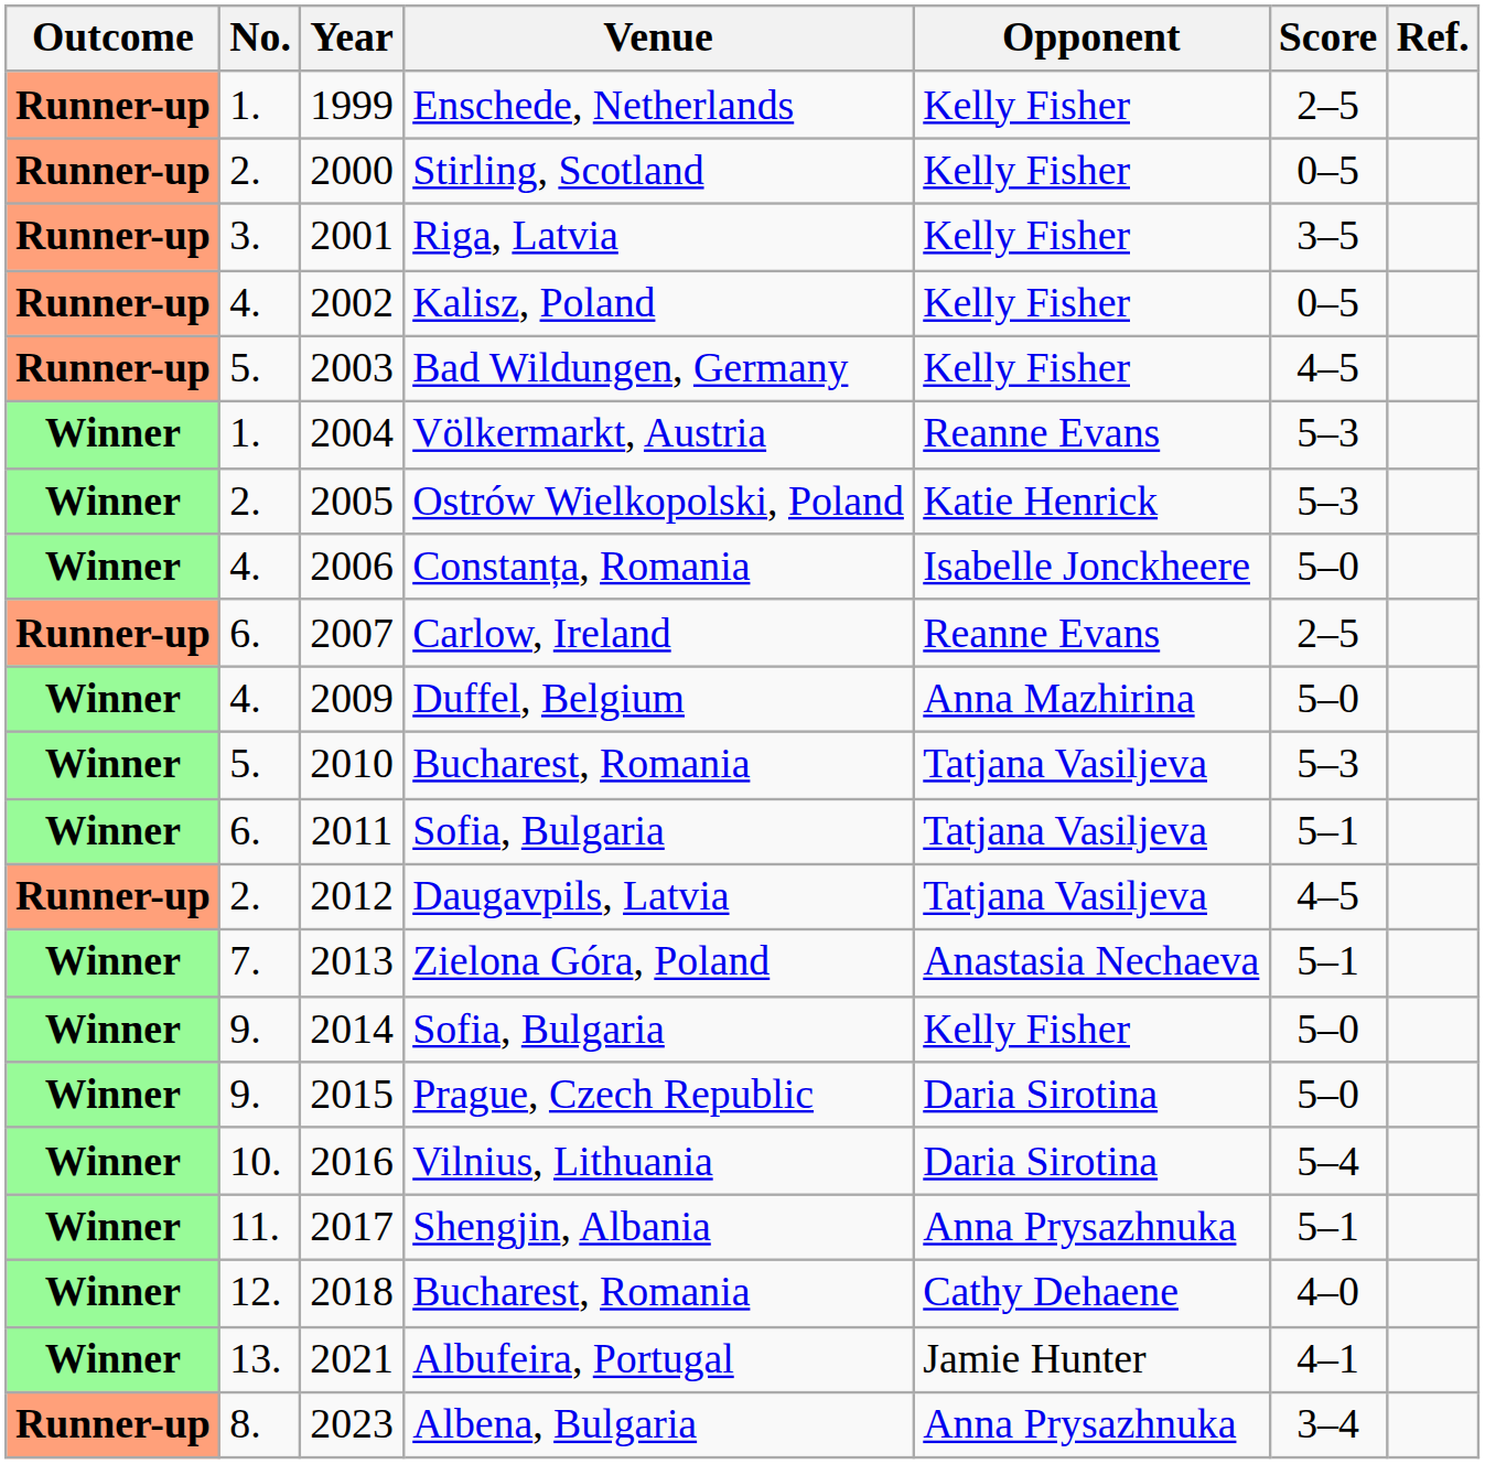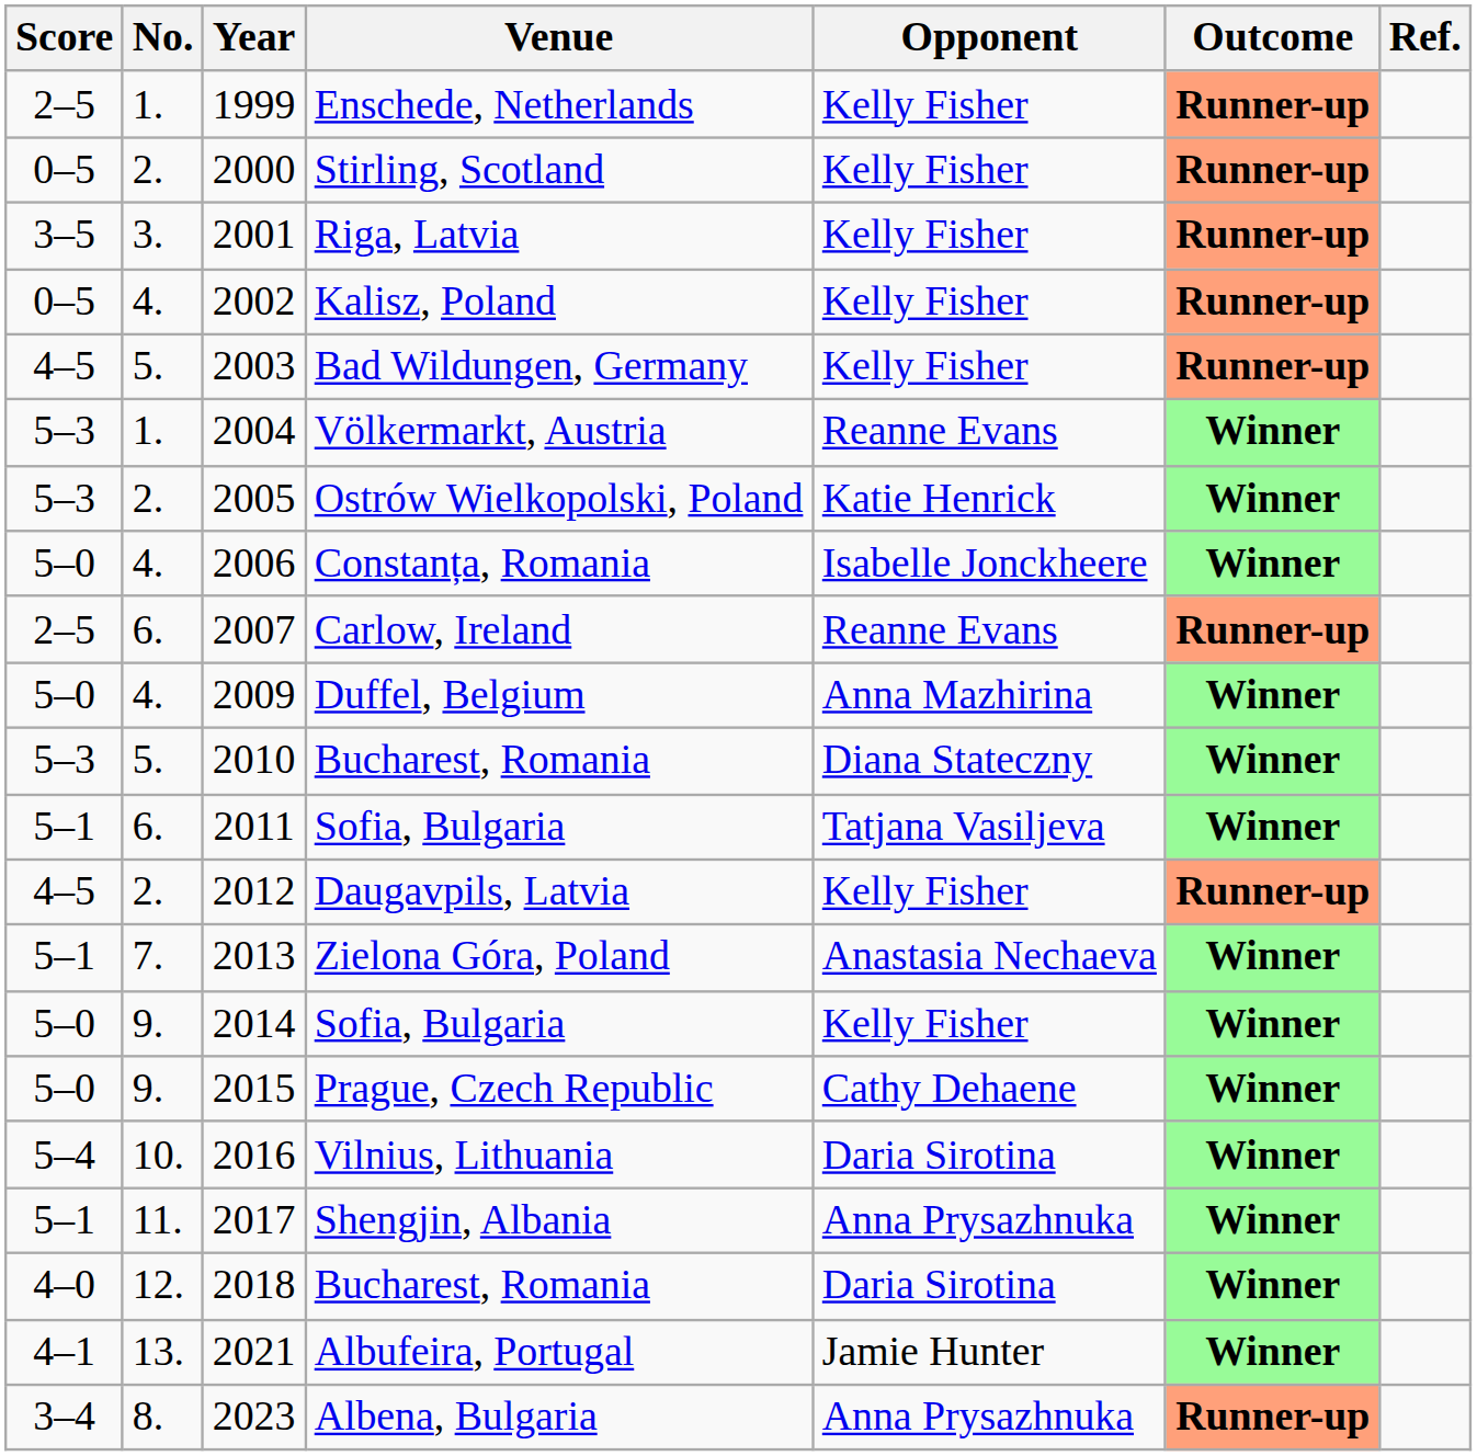 <table class="wikitable">
 <tr>
-<th>Outcome</th>
+<th>Score</th>
 <th>No.</th>
 <th>Year</th>
 <th>Venue</th>
 <th>Opponent</th>
-<th>Score</th>
+<th>Outcome</th>
 <th>Ref.</th>
 </tr>
 <tr>
-<th scope="row" style="background:#ffa07a;">Runner-up</th>
+<td align="center">2–5</td>
 <td>1.</td>
 <td align="center">1999</td>
 <td> <a href='#'>Enschede</a>, <a href='#'>Netherlands</a></td>
 <td> <a href='#'>Kelly Fisher</a></td>
-<td align="center">2–5</td>
+<th scope="row" style="background:#ffa07a;">Runner-up</th>
 <td></td>
 </tr>
 <tr>
-<th scope="row" style="background:#ffa07a;">Runner-up</th>
+<td align="center">0–5</td>
 <td>2.</td>
 <td align="center">2000</td>
 <td> <a href='#'>Stirling</a>, <a href='#'>Scotland</a></td>
 <td> <a href='#'>Kelly Fisher</a></td>
-<td align="center">0–5</td>
+<th scope="row" style="background:#ffa07a;">Runner-up</th>
 <td></td>
 </tr>
 <tr>
-<th scope="row" style="background:#ffa07a;">Runner-up</th>
+<td align="center">3–5</td>
 <td>3.</td>
 <td align="center">2001</td>
 <td> <a href='#'>Riga</a>, <a href='#'>Latvia</a></td>
 <td> <a href='#'>Kelly Fisher</a></td>
-<td align="center">3–5</td>
+<th scope="row" style="background:#ffa07a;">Runner-up</th>
 <td></td>
 </tr>
 <tr>
-<th scope="row" style="background:#ffa07a;">Runner-up</th>
+<td align="center">0–5</td>
 <td>4.</td>
 <td align="center">2002</td>
 <td> <a href='#'>Kalisz</a>, <a href='#'>Poland</a></td>
 <td> <a href='#'>Kelly Fisher</a></td>
-<td align="center">0–5</td>
+<th scope="row" style="background:#ffa07a;">Runner-up</th>
 <td></td>
 </tr>
 <tr>
-<th scope="row" style="background:#ffa07a;">Runner-up</th>
+<td align="center">4–5</td>
 <td>5.</td>
 <td align="center">2003</td>
 <td> <a href='#'>Bad Wildungen</a>, <a href='#'>Germany</a></td>
 <td> <a href='#'>Kelly Fisher</a></td>
-<td align="center">4–5</td>
+<th scope="row" style="background:#ffa07a;">Runner-up</th>
 <td></td>
 </tr>
 <tr>
-<th scope="row" style="background:#98FB98">Winner</th>
+<td align="center">5–3</td>
 <td>1.</td>
 <td align="center">2004</td>
 <td> <a href='#'>Völkermarkt</a>, <a href='#'>Austria</a></td>
 <td> <a href='#'>Reanne Evans</a></td>
-<td align="center">5–3</td>
+<th scope="row" style="background:#98FB98">Winner</th>
 <td></td>
 </tr>
 <tr>
-<th scope="row" style="background:#98FB98">Winner</th>
+<td align="center">5–3</td>
 <td>2.</td>
 <td align="center">2005</td>
 <td> <a href='#'>Ostrów Wielkopolski</a>, <a href='#'>Poland</a></td>
 <td> <a href='#'>Katie Henrick</a></td>
-<td align="center">5–3</td>
+<th scope="row" style="background:#98FB98">Winner</th>
 <td></td>
 </tr>
 <tr>
-<th scope="row" style="background:#98FB98">Winner</th>
+<td align="center">5–0</td>
 <td>4.</td>
 <td align="center">2006</td>
 <td> <a href='#'>Constanța</a>, <a href='#'>Romania</a></td>
 <td> <a href='#'>Isabelle Jonckheere</a></td>
-<td align="center">5–0</td>
+<th scope="row" style="background:#98FB98">Winner</th>
 <td></td>
 </tr>
 <tr>
-<th scope="row" style="background:#ffa07a;">Runner-up</th>
+<td align="center">2–5</td>
 <td>6.</td>
 <td align="center">2007</td>
 <td> <a href='#'>Carlow</a>, <a href='#'>Ireland</a></td>
 <td> <a href='#'>Reanne Evans</a></td>
-<td align="center">2–5</td>
+<th scope="row" style="background:#ffa07a;">Runner-up</th>
 <td></td>
 </tr>
 <tr>
-<th scope="row" style="background:#98FB98">Winner</th>
+<td align="center">5–0</td>
 <td>4.</td>
 <td align="center">2009</td>
 <td> <a href='#'>Duffel</a>, <a href='#'>Belgium</a></td>
 <td> <a href='#'>Anna Mazhirina</a></td>
-<td align="center">5–0</td>
+<th scope="row" style="background:#98FB98">Winner</th>
 <td></td>
 </tr>
 <tr>
-<th scope="row" style="background:#98FB98">Winner</th>
+<td align="center">5–3</td>
 <td>5.</td>
 <td align="center">2010</td>
 <td> <a href='#'>Bucharest</a>, <a href='#'>Romania</a></td>
-<td> <a href='#'>Tatjana Vasiljeva</a></td>
-<td align="center">5–3</td>
+<td> <a href='#'>Diana Stateczny</a></td>
+<th scope="row" style="background:#98FB98">Winner</th>
 <td></td>
 </tr>
 <tr>
-<th scope="row" style="background:#98FB98">Winner</th>
+<td align="center">5–1</td>
 <td>6.</td>
 <td align="center">2011</td>
 <td> <a href='#'>Sofia</a>, <a href='#'>Bulgaria</a></td>
 <td> <a href='#'>Tatjana Vasiljeva</a></td>
-<td align="center">5–1</td>
+<th scope="row" style="background:#98FB98">Winner</th>
 <td></td>
 </tr>
 <tr>
-<th scope="row" style="background:#ffa07a;">Runner-up</th>
+<td align="center">4–5</td>
 <td>2.</td>
 <td align="center">2012</td>
 <td> <a href='#'>Daugavpils</a>, <a href='#'>Latvia</a></td>
-<td> <a href='#'>Tatjana Vasiljeva</a></td>
-<td align="center">4–5</td>
+<td> <a href='#'>Kelly Fisher</a></td>
+<th scope="row" style="background:#ffa07a;">Runner-up</th>
 <td></td>
 </tr>
 <tr>
-<th scope="row" style="background:#98FB98">Winner</th>
+<td align="center">5–1</td>
 <td>7.</td>
 <td align="center">2013</td>
 <td> <a href='#'>Zielona Góra</a>, <a href='#'>Poland</a></td>
 <td> <a href='#'>Anastasia Nechaeva</a></td>
-<td align="center">5–1</td>
+<th scope="row" style="background:#98FB98">Winner</th>
 <td></td>
 </tr>
 <tr>
-<th scope="row" style="background:#98FB98">Winner</th>
+<td align="center">5–0</td>
 <td>9.</td>
 <td align="center">2014</td>
 <td> <a href='#'>Sofia</a>, <a href='#'>Bulgaria</a></td>
 <td> <a href='#'>Kelly Fisher</a></td>
-<td align="center">5–0</td>
+<th scope="row" style="background:#98FB98">Winner</th>
 <td></td>
 </tr>
 <tr>
-<th scope="row" style="background:#98FB98">Winner</th>
+<td align="center">5–0</td>
 <td>9.</td>
 <td align="center">2015</td>
 <td> <a href='#'>Prague</a>, <a href='#'>Czech Republic</a></td>
-<td> <a href='#'>Daria Sirotina</a></td>
-<td align="center">5–0</td>
+<td> <a href='#'>Cathy Dehaene</a></td>
+<th scope="row" style="background:#98FB98">Winner</th>
 <td></td>
 </tr>
 <tr>
-<th scope="row" style="background:#98FB98">Winner</th>
+<td align="center">5–4</td>
 <td>10.</td>
 <td align = "center">2016</td>
 <td> <a href='#'>Vilnius</a>, <a href='#'>Lithuania</a></td>
 <td> <a href='#'>Daria Sirotina</a></td>
-<td align="center">5–4</td>
+<th scope="row" style="background:#98FB98">Winner</th>
 <td></td>
 </tr>
 <tr>
-<th scope="row" style="background:#98FB98">Winner</th>
+<td align="center">5–1</td>
 <td>11.</td>
 <td align = "center">2017</td>
 <td> <a href='#'>Shengjin</a>, <a href='#'>Albania</a></td>
 <td> <a href='#'>Anna Prysazhnuka</a></td>
-<td align="center">5–1</td>
+<th scope="row" style="background:#98FB98">Winner</th>
 <td></td>
 </tr>
 <tr>
-<th scope="row" style="background:#98FB98">Winner</th>
+<td align="center">4–0</td>
 <td>12.</td>
 <td align = "center">2018</td>
 <td> <a href='#'>Bucharest</a>, <a href='#'>Romania</a></td>
-<td> <a href='#'>Cathy Dehaene</a></td>
-<td align="center">4–0</td>
+<td> <a href='#'>Daria Sirotina</a></td>
+<th scope="row" style="background:#98FB98">Winner</th>
 <td></td>
 </tr>
 <tr>
-<th scope="row" style="background:#98FB98">Winner</th>
+<td align="center">4–1</td>
 <td>13.</td>
 <td align = "center">2021</td>
 <td> <a href='#'>Albufeira</a>, <a href='#'>Portugal</a></td>
 <td> Jamie Hunter</td>
-<td align="center">4–1</td>
+<th scope="row" style="background:#98FB98">Winner</th>
 <td></td>
 </tr>
 <tr>
-<th scope="row" style="background:#ffa07a;">Runner-up</th>
+<td align="center">3–4</td>
 <td>8.</td>
 <td align = "center">2023</td>
 <td> <a href='#'>Albena</a>, <a href='#'>Bulgaria</a></td>
 <td> <a href='#'>Anna Prysazhnuka</a></td>
-<td align="center">3–4</td>
+<th scope="row" style="background:#ffa07a;">Runner-up</th>
 <td></td>
 </tr>
 </table>
